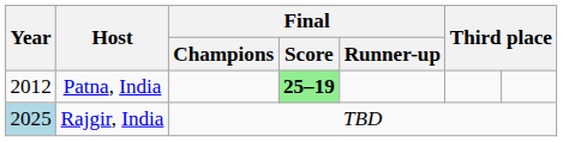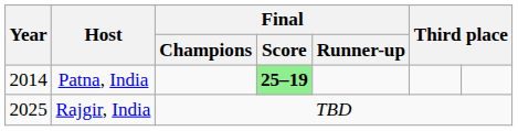 <table class="wikitable" style="text-align: center;">
 <tr>
 <th rowspan=2>Year</th>
 <th rowspan=2>Host</th>
 <th colspan=3>Final</th>
 <th colspan=2 rowspan=2>Third place</th>
 </tr>
 <tr>
 <th>Champions</th>
 <th>Score</th>
 <th>Runner-up</th>
 </tr>
 <tr>
-<td>2012<br></td>
+<td>2014<br></td>
 <td> <a href='#'>Patna</a>, <a href='#'>India</a></td>
 <td></td>
 <td style="background: lightgreen;"><strong>25–19</strong></td>
 <td></td>
 <td></td>
 <td></td>
 </tr>
 <tr>
-<td style="background: lightblue;">2025<br></td>
+<td>2025<br></td>
 <td> <a href='#'>Rajgir</a>, <a href='#'>India</a></td>
 <td colspan=6><em>TBD</em></td>
 </tr>
 </table>
